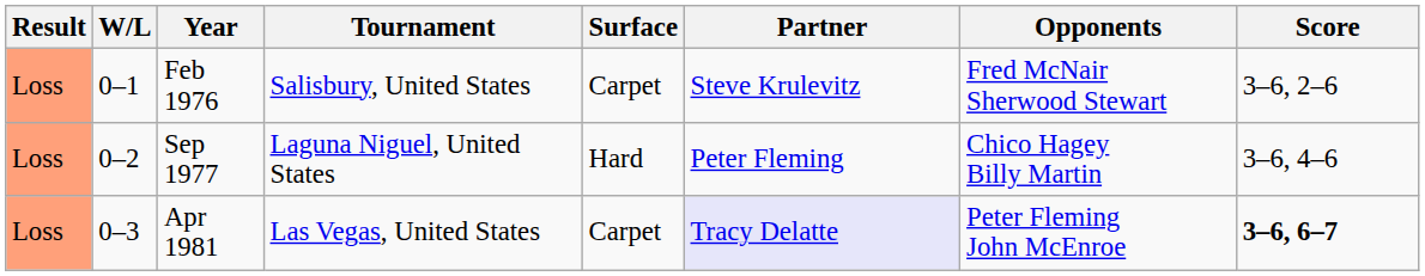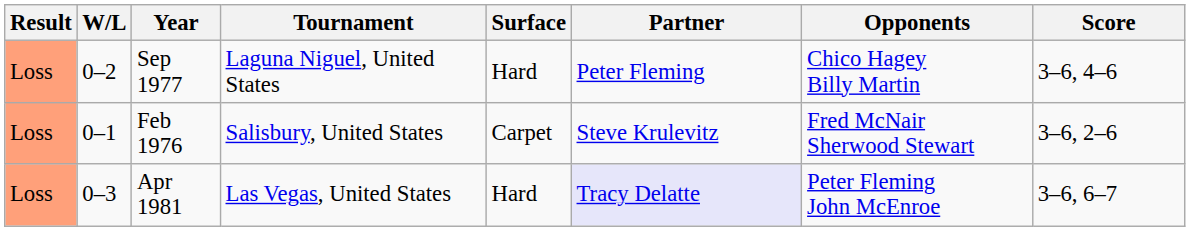 <table class="sortable wikitable">
 <tr>
 <th>Result</th>
 <th class="unsortable">W/L</th>
 <th style="width:55px">Year</th>
 <th style="width:180px">Tournament</th>
 <th style="width:50px">Surface</th>
 <th style="width:155px">Partner</th>
 <th style="width:155px">Opponents</th>
 <th style="width:100px" class="unsortable">Score</th>
 </tr>
 <tr>
 <td style="background:#ffa07a;">Loss</td>
+<td>0–2</td>
+<td>Sep 1977</td>
+<td><a href='#'>Laguna Niguel</a>, United States</td>
+<td>Hard</td>
+<td> <a href='#'>Peter Fleming</a></td>
+<td> <a href='#'>Chico Hagey</a><br> <a href='#'>Billy Martin</a></td>
+<td>3–6, 4–6</td>
+</tr>
+<tr>
+<td style="background:#ffa07a;">Loss</td>
 <td>0–1</td>
 <td>Feb 1976</td>
 <td><a href='#'>Salisbury</a>, United States</td>
 <td>Carpet</td>
 <td> <a href='#'>Steve Krulevitz</a></td>
 <td> <a href='#'>Fred McNair</a><br> <a href='#'>Sherwood Stewart</a></td>
 <td>3–6, 2–6</td>
 </tr>
 <tr>
 <td style="background:#ffa07a;">Loss</td>
-<td>0–2</td>
-<td>Sep 1977</td>
-<td><a href='#'>Laguna Niguel</a>, United States</td>
-<td>Hard</td>
-<td> <a href='#'>Peter Fleming</a></td>
-<td> <a href='#'>Chico Hagey</a><br> <a href='#'>Billy Martin</a></td>
-<td>3–6, 4–6</td>
-</tr>
-<tr>
-<td style="background:#ffa07a;">Loss</td>
 <td>0–3</td>
 <td>Apr 1981</td>
 <td><a href='#'>Las Vegas</a>, United States</td>
-<td>Carpet</td>
+<td>Hard</td>
 <td style="background: lavender;"> <a href='#'>Tracy Delatte</a></td>
 <td> <a href='#'>Peter Fleming</a><br> <a href='#'>John McEnroe</a></td>
-<td><strong>3–6, 6–7</strong></td>
+<td>3–6, 6–7</td>
 </tr>
 </table>
